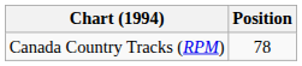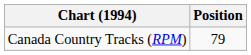 <table class="wikitable sortable">
 <tr>
 <th scope="col">Chart (1994)</th>
 <th scope="col">Position</th>
 </tr>
 <tr>
 <td>Canada Country Tracks (<em><a href='#'>RPM</a></em>)</td>
-<td align="center">78</td>
+<td align="center">79</td>
 </tr>
 </table>
